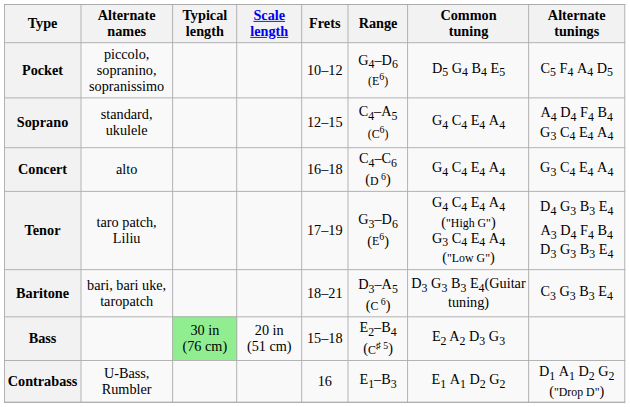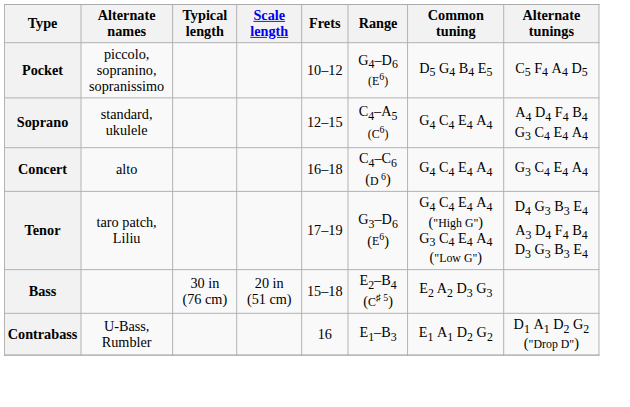 <table class="wikitable" style="text-align:center;">
 <tr>
 </tr>
 <tr>
 <th style="width:70px">Type</th>
 <th style="width:96px">Alternate<br>names</th>
 <th style="width:65px;">Typical<br>length</th>
 <th style="width:65px;"><a href='#'>Scale<br> length</a></th>
 <th style="width:45px;">Frets</th>
 <th style="width:60px;">Range</th>
 <th style="width:100px;">Common<br>tuning</th>
 <th style="width:100px;">Alternate<br>tunings</th>
 </tr>
 <tr>
 <th>Pocket</th>
 <td>piccolo, sopranino, sopranissimo</td>
 <td></td>
 <td></td>
 <td>10–12</td>
 <td>G<sub>4</sub>–D<sub>6</sub> <small> (E<sup>6</sup>)</small></td>
 <td>D<sub>5</sub> G<sub>4</sub> B<sub>4</sub> E<sub>5</sub></td>
 <td>C<sub>5</sub> F<sub>4</sub> A<sub>4</sub> D<sub>5</sub></td>
 </tr>
 <tr>
 <th>Soprano</th>
 <td>standard, ukulele</td>
 <td></td>
 <td></td>
 <td>12–15</td>
 <td>C<sub>4</sub>–A<sub>5</sub> <small>(C<sup>6</sup>)</small></td>
 <td>G<sub>4</sub> C<sub>4</sub> E<sub>4</sub> A<sub>4</sub></td>
 <td>A<sub>4</sub> D<sub>4</sub> F<sup></sup><sub>4</sub> B<sub>4</sub><br>G<sub>3</sub> C<sub>4</sub> E<sub>4</sub> A<sub>4</sub></td>
 </tr>
 <tr>
 <th>Concert</th>
 <td>alto</td>
 <td></td>
 <td></td>
 <td>16–18</td>
 <td>C<sub>4</sub>–C<sub>6</sub> (<small>D<sup> 6</sup></small>)</td>
 <td>G<sub>4</sub> C<sub>4</sub> E<sub>4</sub> A<sub>4</sub></td>
 <td>G<sub>3</sub> C<sub>4</sub> E<sub>4</sub> A<sub>4</sub></td>
 </tr>
 <tr>
 <th>Tenor</th>
 <td>taro patch, Liliu</td>
 <td></td>
 <td></td>
 <td>17–19</td>
 <td>G<sub>3</sub>–D<sub>6</sub> (<small>E<sup>6</sup></small>)</td>
 <td>G<sub>4</sub> C<sub>4</sub> E<sub>4</sub> A<sub>4</sub> (<small>"High G"</small>)<br>G<sub>3</sub> C<sub>4</sub> E<sub>4</sub> A<sub>4</sub> (<small>"Low G"</small>)</td>
 <td>D<sub>4</sub> G<sub>3</sub> B<sub>3</sub> E<sub>4</sub><br>A<sub>3</sub> D<sub>4</sub> F<sup></sup><sub>4</sub> B<sub>4</sub><br>D<sub>3</sub> G<sub>3</sub> B<sub>3</sub> E<sub>4</sub></td>
 </tr>
 <tr>
-<th>Baritone</th>
-<td>bari, bari uke, taropatch</td>
-<td></td>
-<td></td>
-<td>18–21</td>
-<td>D<sub>3</sub>–A<sup></sup><sub>5</sub> (<small>C<sup> 6</sup></small>)</td>
-<td>D<sub>3</sub> G<sub>3</sub> B<sub>3</sub> E<sub>4</sub>(Guitar tuning)</td>
-<td>C<sub>3</sub> G<sub>3</sub> B<sub>3</sub> E<sub>4</sub></td>
-</tr>
-<tr>
 <th>Bass</th>
 <td></td>
-<td style="background: lightgreen;">30 in<br>(76 cm)</td>
+<td>30 in<br>(76 cm)</td>
 <td>20 in<br>(51 cm)</td>
 <td>15–18</td>
 <td>E<sub>2</sub>–B<sub>4</sub><br>(<small>C<sup>♯ 5</sup></small>)</td>
 <td>E<sub>2</sub> A<sub>2</sub> D<sub>3</sub> G<sub>3</sub></td>
 <td></td>
 </tr>
 <tr>
 <th>Contrabass</th>
 <td>U-Bass, Rumbler</td>
 <td></td>
 <td></td>
 <td>16</td>
 <td>E<sub>1</sub>–B<sub>3</sub></td>
 <td>E<sub>1</sub> A<sub>1</sub> D<sub>2</sub> G<sub>2</sub></td>
 <td>D<sub>1</sub> A<sub>1</sub> D<sub>2</sub> G<sub>2</sub> (<small>"Drop D"</small>)</td>
 </tr>
 <tr>
 </tr>
 </table>
